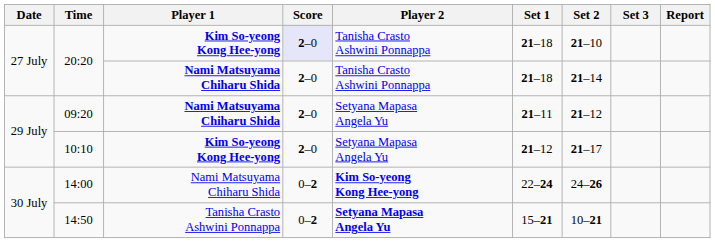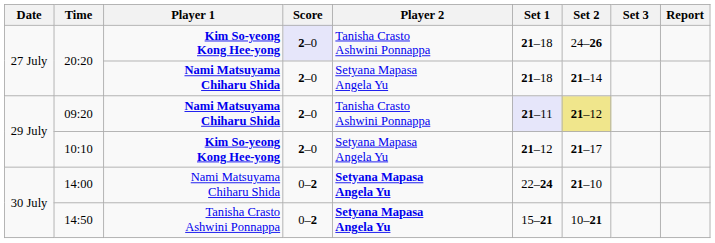 <table class="wikitable" style="font-size:90%; text-align:center">
 <tr>
 <th width="50">Date</th>
 <th width="50">Time</th>
 <th width="200">Player 1</th>
 <th width="50">Score</th>
 <th width="200">Player 2</th>
 <th width="50">Set 1</th>
 <th width="50">Set 2</th>
 <th width="50">Set 3</th>
 <th width="50">Report</th>
 </tr>
 <tr>
 <td rowspan=2>27 July</td>
 <td rowspan=2>20:20</td>
 <td align="right"><strong><a href='#'>Kim So-yeong</a> <br><a href='#'>Kong Hee-yong</a> </strong></td>
 <td style="background: lavender;"><strong>2</strong>–0</td>
 <td align="left"> <a href='#'>Tanisha Crasto</a><br> <a href='#'>Ashwini Ponnappa</a></td>
 <td><strong>21</strong>–18</td>
-<td><strong>21</strong>–10</td>
+<td>24–<strong>26</strong></td>
 <td></td>
 <td></td>
 </tr>
 <tr>
 <td align="right"><strong><a href='#'>Nami Matsuyama</a> <br><a href='#'>Chiharu Shida</a> </strong></td>
 <td><strong>2</strong>–0</td>
-<td align="left"> <a href='#'>Tanisha Crasto</a><br> <a href='#'>Ashwini Ponnappa</a></td>
+<td align="left"> <a href='#'>Setyana Mapasa</a><br> <a href='#'>Angela Yu</a></td>
 <td><strong>21</strong>–18</td>
 <td><strong>21</strong>–14</td>
 <td></td>
 <td></td>
 </tr>
 <tr>
 <td rowspan="2">29 July</td>
 <td>09:20</td>
 <td align="right"><strong><a href='#'>Nami Matsuyama</a> <br><a href='#'>Chiharu Shida</a> </strong></td>
 <td><strong>2</strong>–0</td>
-<td align="left"> <a href='#'>Setyana Mapasa</a><br> <a href='#'>Angela Yu</a></td>
-<td><strong>21</strong>–11</td>
-<td><strong>21</strong>–12</td>
+<td align="left"> <a href='#'>Tanisha Crasto</a><br> <a href='#'>Ashwini Ponnappa</a></td>
+<td style="background: lavender;"><strong>21</strong>–11</td>
+<td style="background: khaki;"><strong>21</strong>–12</td>
 <td></td>
 <td></td>
 </tr>
 <tr>
 <td>10:10</td>
 <td align="right"><strong><a href='#'>Kim So-yeong</a> <br><a href='#'>Kong Hee-yong</a> </strong></td>
 <td><strong>2</strong>–0</td>
 <td align="left"> <a href='#'>Setyana Mapasa</a><br> <a href='#'>Angela Yu</a></td>
 <td><strong>21</strong>–12</td>
 <td><strong>21</strong>–17</td>
 <td></td>
 <td></td>
 </tr>
 <tr>
 <td rowspan="2">30 July</td>
 <td>14:00</td>
 <td align="right"><a href='#'>Nami Matsuyama</a> <br><a href='#'>Chiharu Shida</a> </td>
 <td>0–<strong>2</strong></td>
-<td align="left"><strong> <a href='#'>Kim So-yeong</a><br> <a href='#'>Kong Hee-yong</a></strong></td>
+<td align="left"><strong> <a href='#'>Setyana Mapasa</a><br> <a href='#'>Angela Yu</a></strong></td>
 <td>22–<strong>24</strong></td>
-<td>24–<strong>26</strong></td>
+<td><strong>21</strong>–10</td>
 <td></td>
 <td></td>
 </tr>
 <tr>
 <td>14:50</td>
 <td align="right"><a href='#'>Tanisha Crasto</a> <br><a href='#'>Ashwini Ponnappa</a> </td>
 <td>0–<strong>2</strong></td>
 <td align="left"><strong> <a href='#'>Setyana Mapasa</a><br> <a href='#'>Angela Yu</a></strong></td>
 <td>15–<strong>21</strong></td>
 <td>10–<strong>21</strong></td>
 <td></td>
 <td></td>
 </tr>
 </table>
